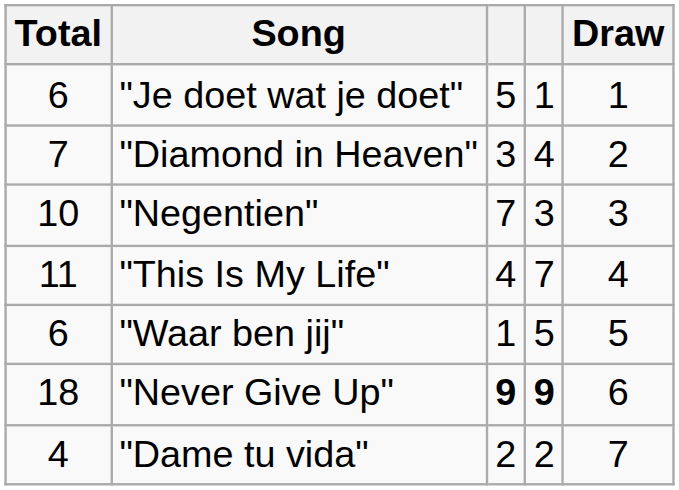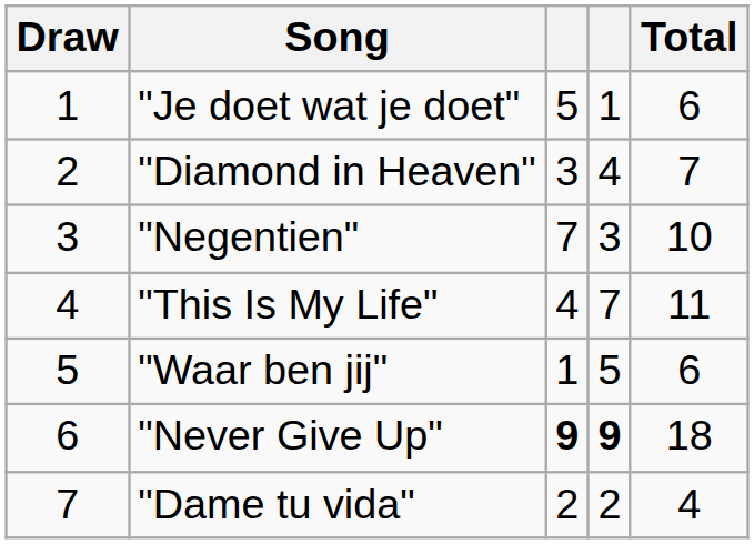 <table class="wikitable plainrowheaders" style="margin: 1em auto 1em auto; text-align:center;">
 <tr>
-<th>Total</th>
+<th>Draw</th>
 <th>Song</th>
 <th></th>
 <th></th>
-<th>Draw</th>
+<th>Total</th>
+</tr>
+<tr>
+<td>1</td>
+<td align="left">"Je doet wat je doet"</td>
+<td>5</td>
+<td>1</td>
+<td>6</td>
+</tr>
+<tr>
+<td>2</td>
+<td align="left">"Diamond in Heaven"</td>
+<td>3</td>
+<td>4</td>
+<td>7</td>
+</tr>
+<tr>
+<td>3</td>
+<td align="left">"Negentien"</td>
+<td>7</td>
+<td>3</td>
+<td>10</td>
+</tr>
+<tr>
+<td>4</td>
+<td align="left">"This Is My Life"</td>
+<td>4</td>
+<td>7</td>
+<td>11</td>
+</tr>
+<tr>
+<td>5</td>
+<td align="left">"Waar ben jij"</td>
+<td>1</td>
+<td>5</td>
+<td>6</td>
 </tr>
 <tr>
 <td>6</td>
-<td align="left">"Je doet wat je doet"</td>
-<td>5</td>
-<td>1</td>
-<td>1</td>
+<td align="left">"Never Give Up"</td>
+<td><strong>9</strong></td>
+<td><strong>9</strong></td>
+<td>18</td>
 </tr>
 <tr>
 <td>7</td>
-<td align="left">"Diamond in Heaven"</td>
-<td>3</td>
-<td>4</td>
-<td>2</td>
-</tr>
-<tr>
-<td>10</td>
-<td align="left">"Negentien"</td>
-<td>7</td>
-<td>3</td>
-<td>3</td>
-</tr>
-<tr>
-<td>11</td>
-<td align="left">"This Is My Life"</td>
-<td>4</td>
-<td>7</td>
-<td>4</td>
-</tr>
-<tr>
-<td>6</td>
-<td align="left">"Waar ben jij"</td>
-<td>1</td>
-<td>5</td>
-<td>5</td>
-</tr>
-<tr>
-<td>18</td>
-<td align="left">"Never Give Up"</td>
-<td><strong>9</strong></td>
-<td><strong>9</strong></td>
-<td>6</td>
-</tr>
-<tr>
-<td>4</td>
 <td align="left">"Dame tu vida"</td>
 <td>2</td>
 <td>2</td>
-<td>7</td>
+<td>4</td>
 </tr>
 </table>
